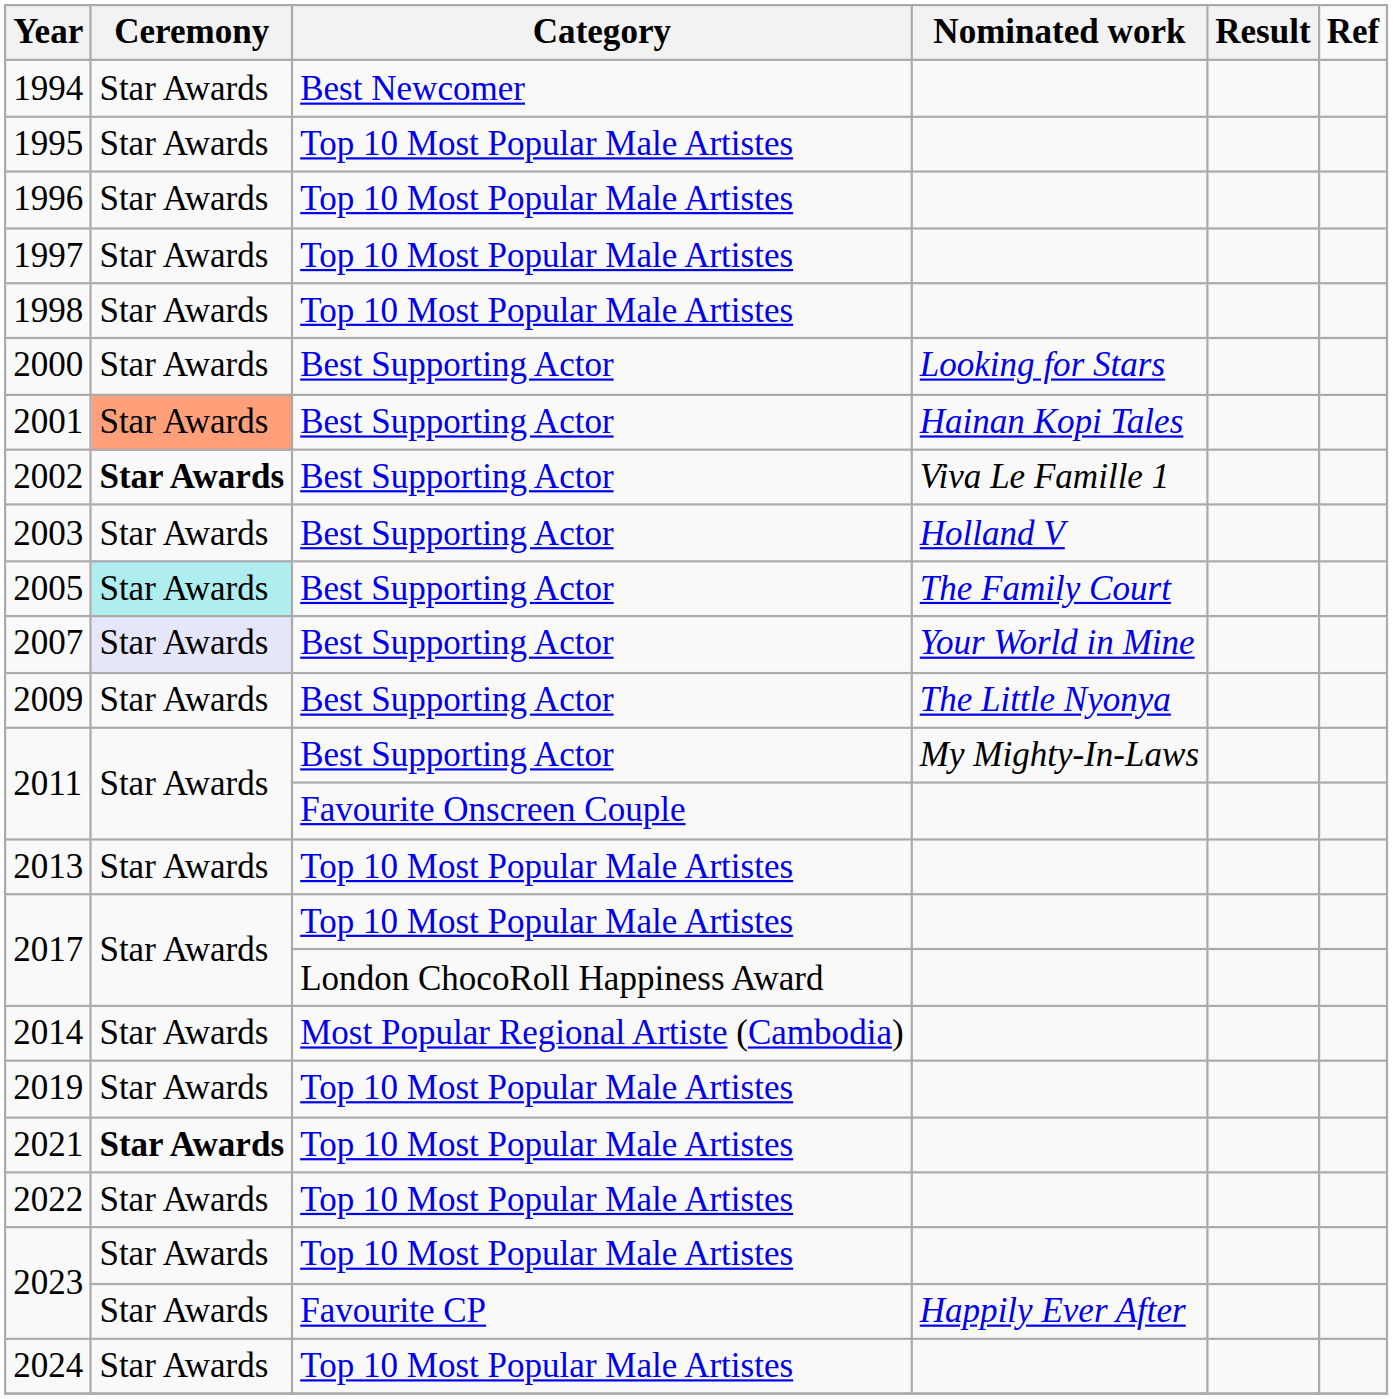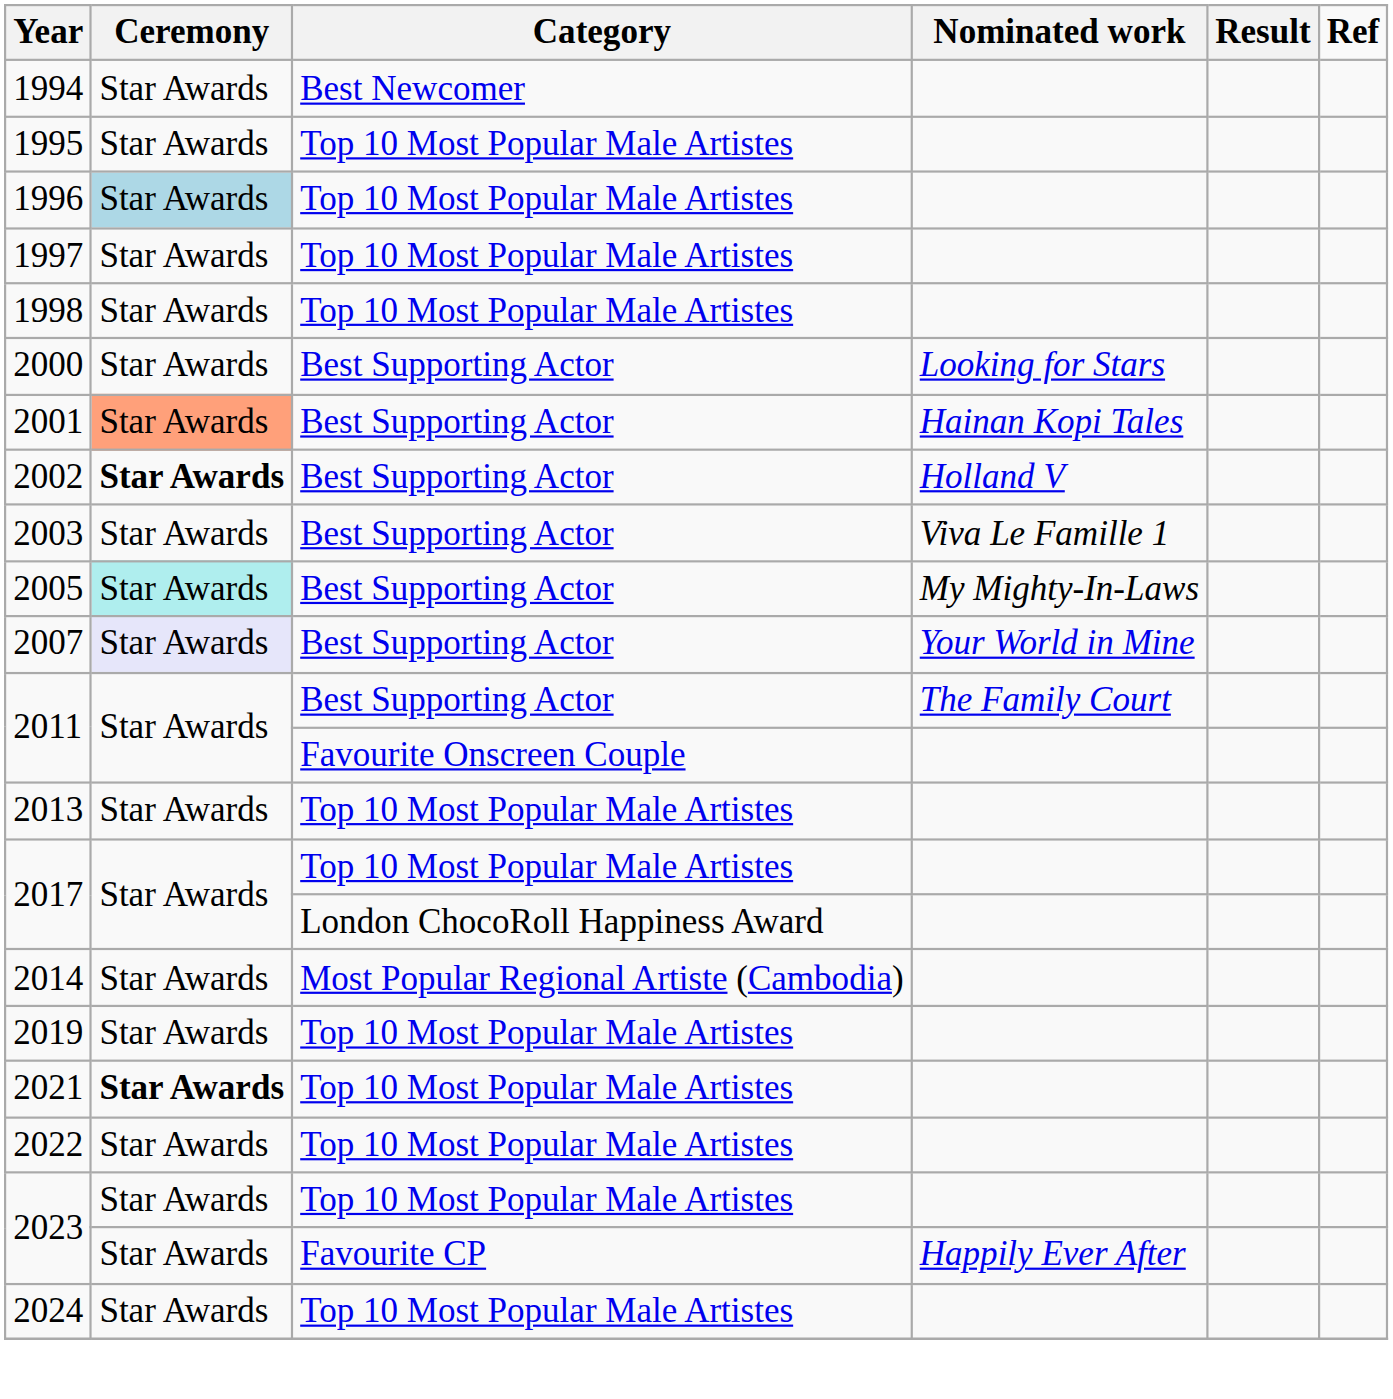 <table class="wikitable sortable">
 <tr>
 <th>Year</th>
 <th>Ceremony</th>
 <th>Category</th>
 <th>Nominated work</th>
 <th>Result</th>
 <td><strong>Ref</strong></td>
 </tr>
 <tr>
 <td>1994</td>
 <td>Star Awards</td>
 <td><a href='#'>Best Newcomer</a></td>
 <td></td>
 <td></td>
 <td></td>
 </tr>
 <tr>
 <td>1995</td>
 <td>Star Awards</td>
 <td><a href='#'>Top 10 Most Popular Male Artistes</a></td>
 <td></td>
 <td></td>
 <td></td>
 </tr>
 <tr>
 <td>1996</td>
-<td>Star Awards</td>
+<td style="background: lightblue;">Star Awards</td>
 <td><a href='#'>Top 10 Most Popular Male Artistes</a></td>
 <td></td>
 <td></td>
 <td></td>
 </tr>
 <tr>
 <td>1997</td>
 <td>Star Awards</td>
 <td><a href='#'>Top 10 Most Popular Male Artistes</a></td>
 <td></td>
 <td></td>
 </tr>
 <tr>
 <td>1998</td>
 <td>Star Awards</td>
 <td><a href='#'>Top 10 Most Popular Male Artistes</a></td>
 <td></td>
 <td></td>
 <td></td>
 </tr>
 <tr>
 <td>2000</td>
 <td>Star Awards</td>
 <td><a href='#'>Best Supporting Actor</a></td>
 <td><em><a href='#'>Looking for Stars</a></em> </td>
 <td></td>
 <td></td>
 </tr>
 <tr>
 <td>2001</td>
 <td style="background: lightsalmon;">Star Awards</td>
 <td><a href='#'>Best Supporting Actor</a></td>
 <td><em><a href='#'>Hainan Kopi Tales</a></em> </td>
 <td></td>
 <td></td>
 </tr>
 <tr>
 <td>2002</td>
 <td><strong>Star Awards</strong></td>
 <td><a href='#'>Best Supporting Actor</a></td>
-<td><em>Viva Le Famille 1</em> </td>
+<td><em><a href='#'>Holland V</a></em> </td>
 <td></td>
 <td></td>
 </tr>
 <tr>
 <td>2003</td>
 <td>Star Awards</td>
 <td><a href='#'>Best Supporting Actor</a></td>
-<td><em><a href='#'>Holland V</a></em> </td>
+<td><em>Viva Le Famille 1</em> </td>
 <td></td>
 <td></td>
 </tr>
 <tr>
 <td>2005</td>
 <td style="background: paleturquoise;">Star Awards</td>
 <td><a href='#'>Best Supporting Actor</a></td>
-<td><em><a href='#'>The Family Court</a></em> </td>
+<td><em>My Mighty-In-Laws</em> </td>
 <td></td>
 <td></td>
 </tr>
 <tr>
 <td>2007</td>
 <td style="background: lavender;">Star Awards</td>
 <td><a href='#'>Best Supporting Actor</a></td>
 <td><em><a href='#'>Your World in Mine</a></em> </td>
 <td></td>
 <td></td>
 </tr>
 <tr>
-<td>2009</td>
-<td>Star Awards</td>
-<td><a href='#'>Best Supporting Actor</a></td>
-<td><em><a href='#'>The Little Nyonya</a></em> </td>
-<td></td>
-<td></td>
-</tr>
-<tr>
 <td rowspan="2">2011</td>
 <td rowspan="2">Star Awards</td>
 <td><a href='#'>Best Supporting Actor</a></td>
-<td><em>My Mighty-In-Laws</em> </td>
+<td><em><a href='#'>The Family Court</a></em> </td>
 <td></td>
 <td></td>
 </tr>
 <tr>
 <td><a href='#'>Favourite Onscreen Couple</a></td>
 <td></td>
 <td></td>
 <td></td>
 </tr>
 <tr>
 <td>2013</td>
 <td>Star Awards</td>
 <td><a href='#'>Top 10 Most Popular Male Artistes</a></td>
 <td></td>
 <td></td>
 <td></td>
 </tr>
 <tr>
 <td rowspan="2">2017</td>
 <td rowspan="2">Star Awards</td>
 <td><a href='#'>Top 10 Most Popular Male Artistes</a></td>
 <td></td>
 <td></td>
 <td></td>
 </tr>
 <tr>
 <td>London ChocoRoll Happiness Award</td>
 <td></td>
 <td></td>
 </tr>
 <tr>
 <td>2014</td>
 <td>Star Awards</td>
 <td><a href='#'>Most Popular Regional Artiste</a> (<a href='#'>Cambodia</a>)</td>
 <td></td>
 <td></td>
 <td></td>
 </tr>
 <tr>
 <td>2019</td>
 <td>Star Awards</td>
 <td><a href='#'>Top 10 Most Popular Male Artistes</a></td>
 <td></td>
 <td></td>
 <td></td>
 </tr>
 <tr>
 <td>2021</td>
 <td><strong>Star Awards</strong></td>
 <td><a href='#'>Top 10 Most Popular Male Artistes</a></td>
 <td></td>
 <td></td>
 <td></td>
 </tr>
 <tr>
 <td>2022</td>
 <td>Star Awards</td>
 <td><a href='#'>Top 10 Most Popular Male Artistes</a></td>
 <td></td>
 <td></td>
 <td></td>
 </tr>
 <tr>
 <td rowspan="2">2023</td>
 <td>Star Awards</td>
 <td><a href='#'>Top 10 Most Popular Male Artistes</a></td>
 <td></td>
 <td></td>
 <td></td>
 </tr>
 <tr>
 <td>Star Awards</td>
 <td><a href='#'>Favourite CP</a></td>
 <td><em><a href='#'>Happily Ever After</a></em> </td>
 <td></td>
 </tr>
 <tr>
 <td>2024</td>
 <td>Star Awards</td>
 <td><a href='#'>Top 10 Most Popular Male Artistes</a></td>
 <td></td>
 <td></td>
 <td></td>
 </tr>
 <tr>
 </tr>
 </table>
